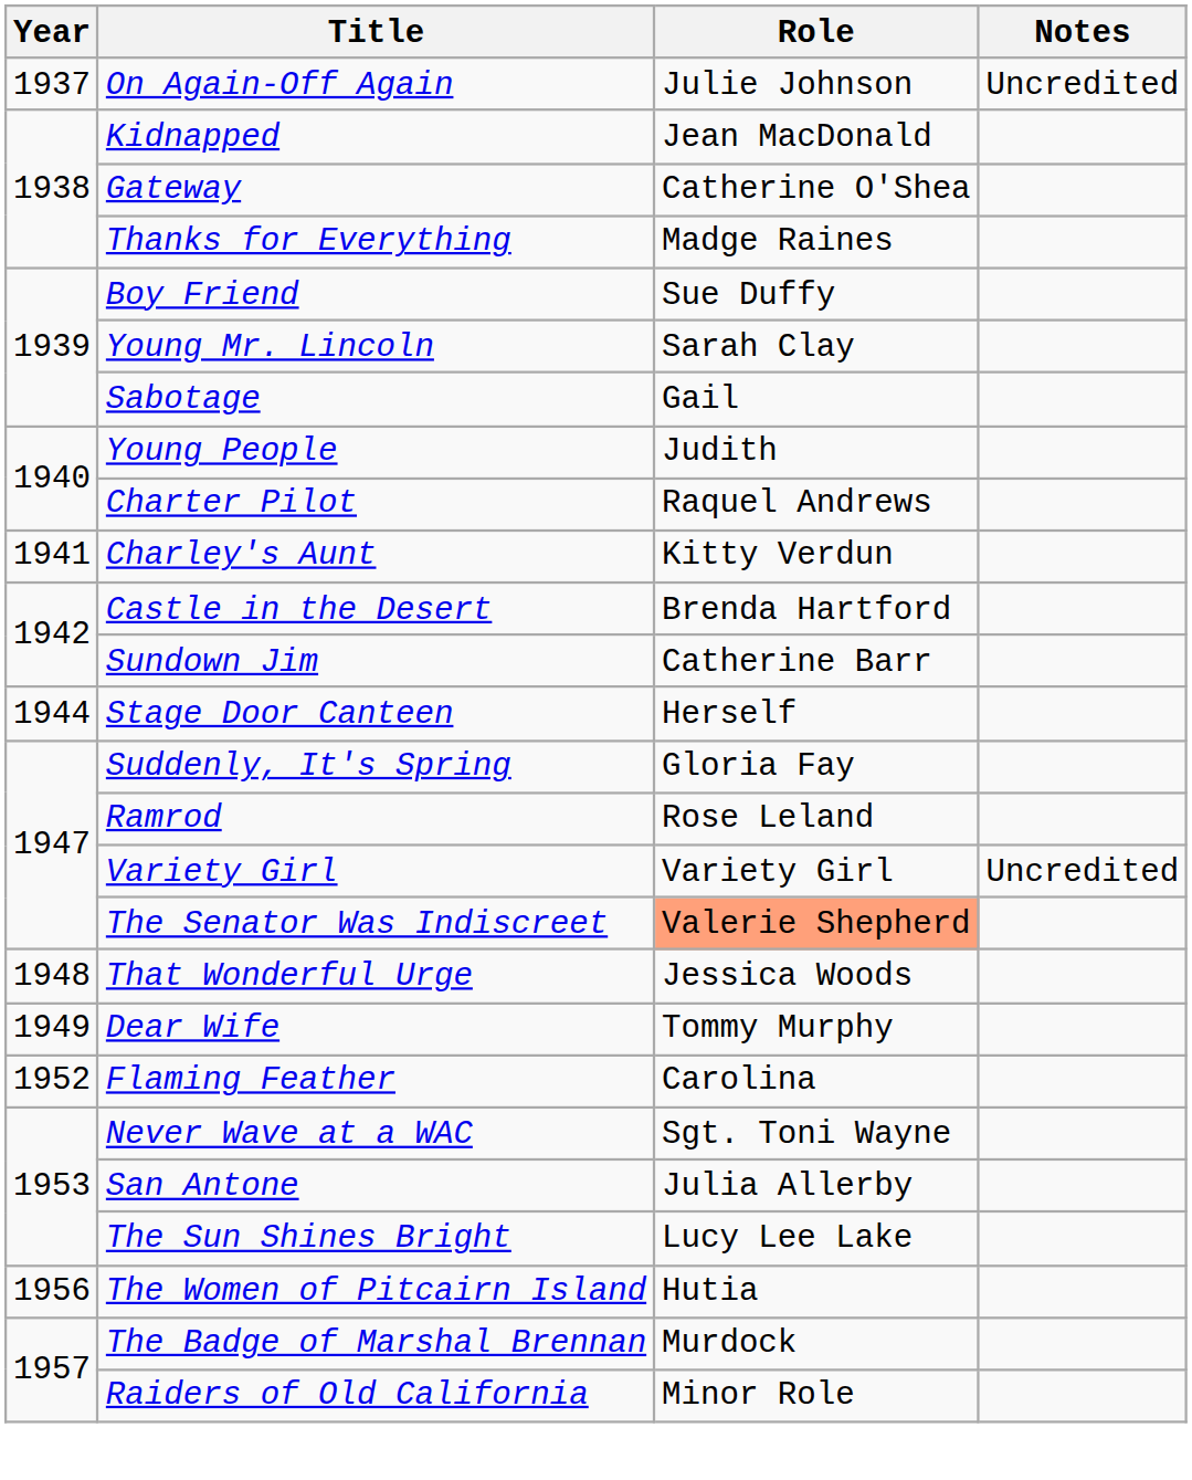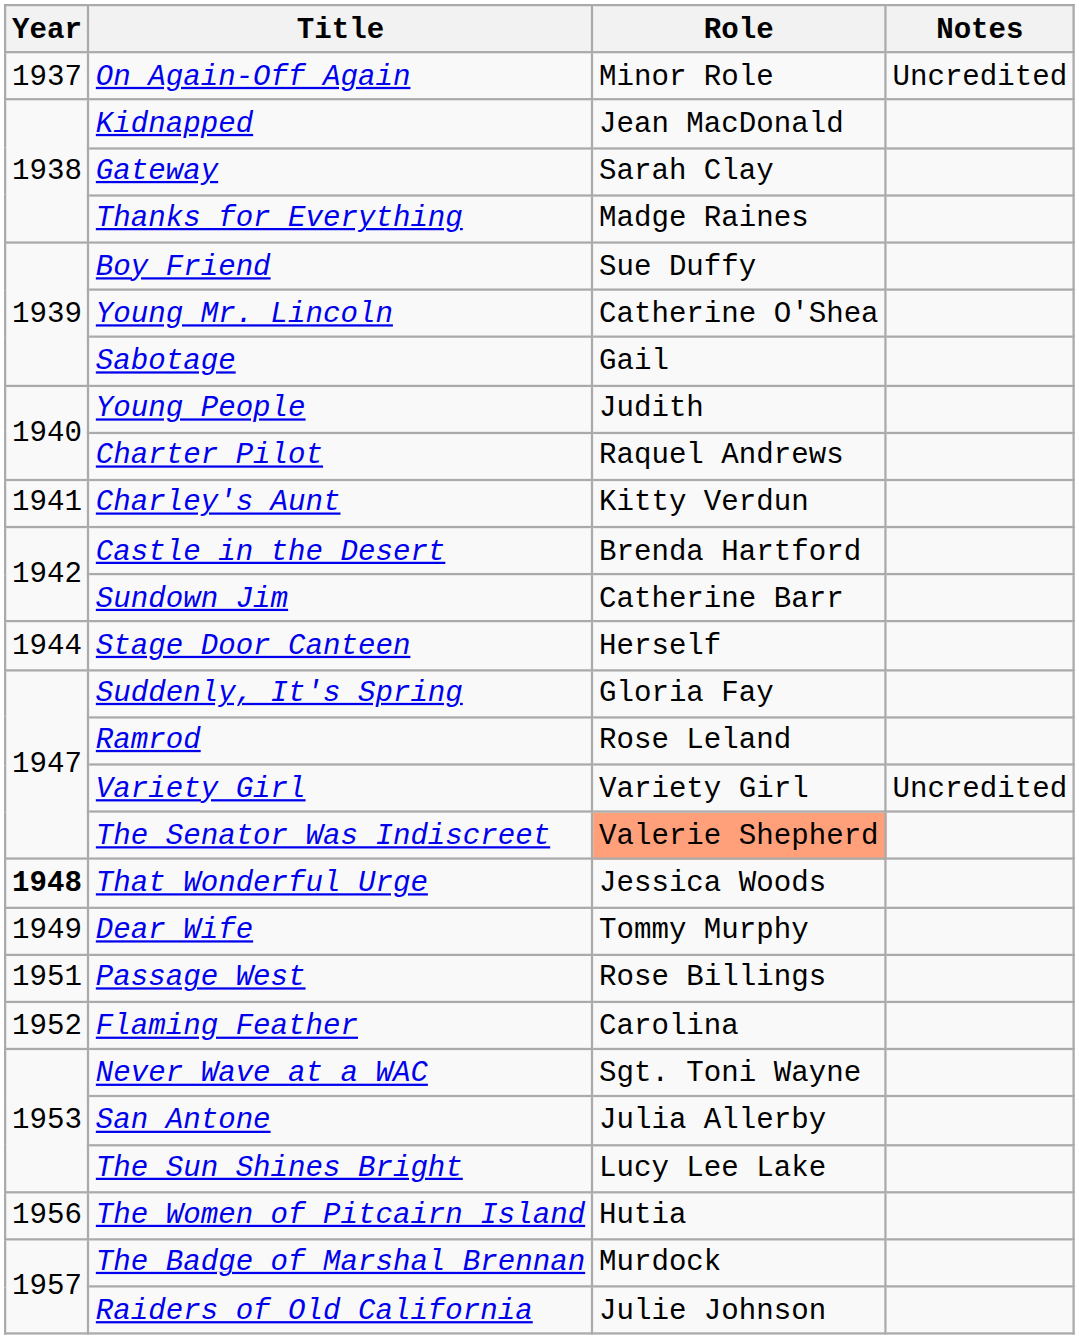 <table class="wikitable">
 <tr>
 <th>Year</th>
 <th>Title</th>
 <th>Role</th>
 <th>Notes</th>
 </tr>
 <tr>
 <td>1937</td>
 <td><em><a href='#'>On Again-Off Again</a></em></td>
-<td>Julie Johnson</td>
+<td>Minor Role</td>
 <td>Uncredited</td>
 </tr>
 <tr>
 <td rowspan=3>1938</td>
 <td><em><a href='#'>Kidnapped</a></em></td>
 <td>Jean MacDonald</td>
 <td></td>
 </tr>
 <tr>
 <td><em><a href='#'>Gateway</a></em></td>
-<td>Catherine O'Shea</td>
+<td>Sarah Clay</td>
 <td></td>
 </tr>
 <tr>
 <td><em><a href='#'>Thanks for Everything</a></em></td>
 <td>Madge Raines</td>
 <td></td>
 </tr>
 <tr>
 <td rowspan=3>1939</td>
 <td><em><a href='#'>Boy Friend</a></em></td>
 <td>Sue Duffy</td>
 <td></td>
 </tr>
 <tr>
 <td><em><a href='#'>Young Mr. Lincoln</a></em></td>
-<td>Sarah Clay</td>
+<td>Catherine O'Shea</td>
 <td></td>
 </tr>
 <tr>
 <td><em><a href='#'>Sabotage</a></em></td>
 <td>Gail</td>
 <td></td>
 </tr>
 <tr>
 <td rowspan=2>1940</td>
 <td><em><a href='#'>Young People</a></em></td>
 <td>Judith</td>
 <td></td>
 </tr>
 <tr>
 <td><em><a href='#'>Charter Pilot</a></em></td>
 <td>Raquel Andrews</td>
 <td></td>
 </tr>
 <tr>
 <td>1941</td>
 <td><em><a href='#'>Charley's Aunt</a></em></td>
 <td>Kitty Verdun</td>
 <td></td>
 </tr>
 <tr>
 <td rowspan=2>1942</td>
 <td><em><a href='#'>Castle in the Desert</a></em></td>
 <td>Brenda Hartford</td>
 <td></td>
 </tr>
 <tr>
 <td><em><a href='#'>Sundown Jim</a></em></td>
 <td>Catherine Barr</td>
 <td></td>
 </tr>
 <tr>
 <td>1944</td>
 <td><em><a href='#'>Stage Door Canteen</a></em></td>
 <td>Herself</td>
 <td></td>
 </tr>
 <tr>
 <td rowspan=4>1947</td>
 <td><em><a href='#'>Suddenly, It's Spring</a></em></td>
 <td>Gloria Fay</td>
 <td></td>
 </tr>
 <tr>
 <td><em><a href='#'>Ramrod</a></em></td>
 <td>Rose Leland</td>
 <td></td>
 </tr>
 <tr>
 <td><em><a href='#'>Variety Girl</a></em></td>
 <td>Variety Girl</td>
 <td>Uncredited</td>
 </tr>
 <tr>
 <td><em><a href='#'>The Senator Was Indiscreet</a></em></td>
 <td style="background: lightsalmon;">Valerie Shepherd</td>
 <td></td>
 </tr>
 <tr>
-<td>1948</td>
+<td><strong>1948</strong></td>
 <td><em><a href='#'>That Wonderful Urge</a></em></td>
 <td>Jessica Woods</td>
 <td></td>
 </tr>
 <tr>
 <td>1949</td>
 <td><em><a href='#'>Dear Wife</a></em></td>
 <td>Tommy Murphy</td>
+<td></td>
+</tr>
+<tr>
+<td>1951</td>
+<td><em><a href='#'>Passage West</a></em></td>
+<td>Rose Billings</td>
 <td></td>
 </tr>
 <tr>
 <td>1952</td>
 <td><em><a href='#'>Flaming Feather</a></em></td>
 <td>Carolina</td>
 <td></td>
 </tr>
 <tr>
 <td rowspan=3>1953</td>
 <td><em><a href='#'>Never Wave at a WAC</a></em></td>
 <td>Sgt. Toni Wayne</td>
 <td></td>
 </tr>
 <tr>
 <td><em><a href='#'>San Antone</a></em></td>
 <td>Julia Allerby</td>
 <td></td>
 </tr>
 <tr>
 <td><em><a href='#'>The Sun Shines Bright</a></em></td>
 <td>Lucy Lee Lake</td>
 <td></td>
 </tr>
 <tr>
 <td>1956</td>
 <td><em><a href='#'>The Women of Pitcairn Island</a></em></td>
 <td>Hutia</td>
 <td></td>
 </tr>
 <tr>
 <td rowspan=2>1957</td>
 <td><em><a href='#'>The Badge of Marshal Brennan</a></em></td>
 <td>Murdock</td>
 <td></td>
 </tr>
 <tr>
 <td><em><a href='#'>Raiders of Old California</a></em></td>
-<td>Minor Role</td>
+<td>Julie Johnson</td>
 <td></td>
 </tr>
 </table>
